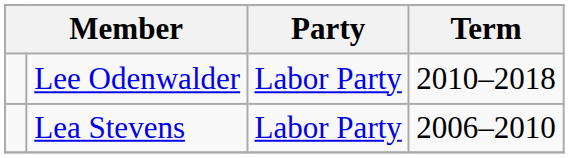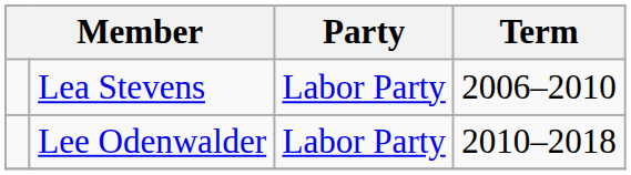 <table class="wikitable">
 <tr>
 <th colspan="2">Member</th>
 <th>Party</th>
 <th>Term</th>
 </tr>
 <tr>
 <td> </td>
+<td><a href='#'>Lea Stevens</a></td>
+<td><a href='#'>Labor Party</a></td>
+<td>2006–2010</td>
+</tr>
+<tr>
+<td> </td>
 <td><a href='#'>Lee Odenwalder</a></td>
 <td><a href='#'>Labor Party</a></td>
 <td>2010–2018</td>
 </tr>
 <tr>
-<td> </td>
-<td><a href='#'>Lea Stevens</a></td>
-<td><a href='#'>Labor Party</a></td>
-<td>2006–2010</td>
-</tr>
-<tr>
 </tr>
 </table>
